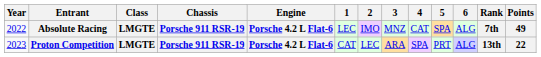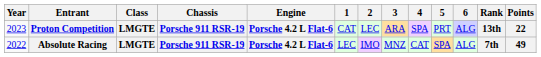 <table class="wikitable" style="text-align:center; font-size:90%">
 <tr>
 <th>Year</th>
 <th>Entrant</th>
 <th>Class</th>
 <th>Chassis</th>
 <th>Engine</th>
 <th>1</th>
 <th>2</th>
 <th>3</th>
 <th>4</th>
 <th>5</th>
 <th>6</th>
 <th>Rank</th>
 <th>Points</th>
 </tr>
 <tr>
+<td><a href='#'>2023</a></td>
+<th><a href='#'>Proton Competition</a></th>
+<th>LMGTE</th>
+<th><a href='#'>Porsche 911 RSR-19</a></th>
+<th><a href='#'>Porsche</a> 4.2 L <a href='#'>Flat-6</a></th>
+<td style="background:#DFFFDF;"><a href='#'>CAT</a><br></td>
+<td style="background:#DFFFDF;"><a href='#'>LEC</a><br></td>
+<td style="background:#FFDF9F;"><a href='#'>ARA</a><br></td>
+<td style="background:#EFCFFF;"><a href='#'>SPA</a><br></td>
+<td style="background:#DFFFDF;"><a href='#'>PRT</a><br></td>
+<td style="background:#CFCFFF;"><a href='#'>ALG</a><br></td>
+<th>13th</th>
+<th>22</th>
+</tr>
+<tr>
 <td><a href='#'>2022</a></td>
 <th>Absolute Racing</th>
 <th>LMGTE</th>
 <th><a href='#'>Porsche 911 RSR-19</a></th>
 <th><a href='#'>Porsche</a> 4.2 L <a href='#'>Flat-6</a></th>
 <td style="background:#DFFFDF;"><a href='#'>LEC</a><br></td>
 <td style="background:#EFCFFF;"><a href='#'>IMO</a><br></td>
 <td style="background:#DFFFDF;"><a href='#'>MNZ</a><br></td>
 <td style="background:#DFFFDF;"><a href='#'>CAT</a><br></td>
 <td style="background:#FFDF9F;"><a href='#'>SPA</a><br></td>
 <td style="background:#DFFFDF;"><a href='#'>ALG</a><br></td>
 <th>7th</th>
 <th>49</th>
 </tr>
-<tr>
-<td><a href='#'>2023</a></td>
-<th><a href='#'>Proton Competition</a></th>
-<th>LMGTE</th>
-<th><a href='#'>Porsche 911 RSR-19</a></th>
-<th><a href='#'>Porsche</a> 4.2 L <a href='#'>Flat-6</a></th>
-<td style="background:#DFFFDF;"><a href='#'>CAT</a><br></td>
-<td style="background:#DFFFDF;"><a href='#'>LEC</a><br></td>
-<td style="background:#FFDF9F;"><a href='#'>ARA</a><br></td>
-<td style="background:#EFCFFF;"><a href='#'>SPA</a><br></td>
-<td style="background:#DFFFDF;"><a href='#'>PRT</a><br></td>
-<td style="background:#CFCFFF;"><a href='#'>ALG</a><br></td>
-<th>13th</th>
-<th>22</th>
-</tr>
 </table>
